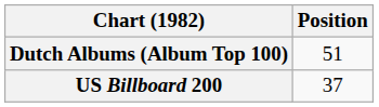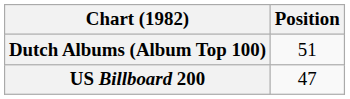 <table class="wikitable sortable plainrowheaders" style="text-align:center">
 <tr>
 <th scope="col">Chart (1982)</th>
 <th scope="col">Position</th>
 </tr>
 <tr>
 <th scope="row">Dutch Albums (Album Top 100)</th>
 <td>51</td>
 </tr>
 <tr>
 <th scope="row">US <em>Billboard</em> 200</th>
-<td>37</td>
+<td>47</td>
 </tr>
 </table>
